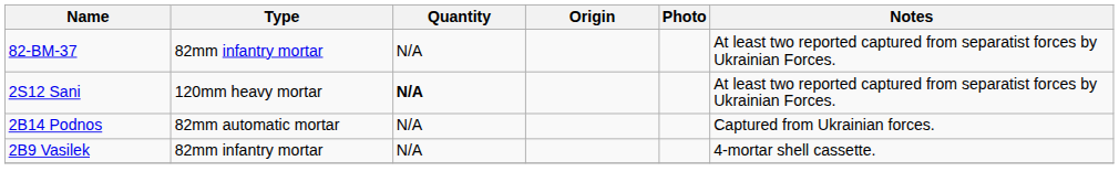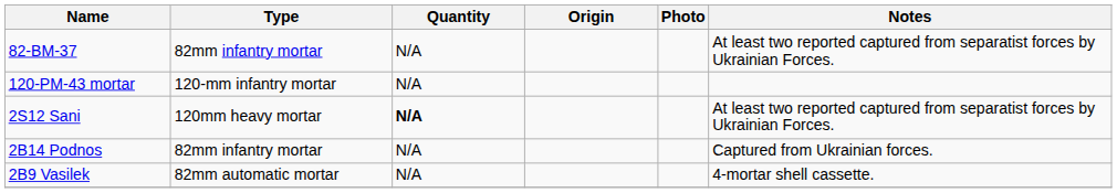 <table class="wikitable" style="width:90%;">
 <tr>
 <th style="width:15%;">Name</th>
 <th style="width:20%;">Type</th>
 <th style="width:12%;">Quantity</th>
 <th style="width:12%;">Origin</th>
 <th>Photo</th>
 <th>Notes</th>
 </tr>
 <tr>
 <td><a href='#'>82-BM-37</a></td>
 <td>82mm <a href='#'>infantry mortar</a></td>
 <td>N/A</td>
 <td></td>
 <td></td>
 <td>At least two reported captured from separatist forces by Ukrainian Forces.</td>
 </tr>
 <tr>
+<td><a href='#'>120-PM-43 mortar</a></td>
+<td>120-mm infantry mortar</td>
+<td>N/A</td>
+<td></td>
+<td></td>
+<td></td>
+</tr>
+<tr>
 <td><a href='#'>2S12 Sani</a></td>
 <td>120mm heavy mortar</td>
 <td><strong>N/A</strong></td>
 <td></td>
 <td></td>
 <td>At least two reported captured from separatist forces by Ukrainian Forces.</td>
 </tr>
 <tr>
 <td><a href='#'>2B14 Podnos</a></td>
-<td>82mm automatic mortar</td>
+<td>82mm infantry mortar</td>
 <td>N/A</td>
 <td></td>
 <td></td>
 <td>Captured from Ukrainian forces.</td>
 </tr>
 <tr>
 <td><a href='#'>2B9 Vasilek</a></td>
-<td>82mm infantry mortar</td>
+<td>82mm automatic mortar</td>
 <td>N/A</td>
 <td></td>
 <td></td>
 <td>4-mortar shell cassette.</td>
 </tr>
 <tr>
 </tr>
 </table>
